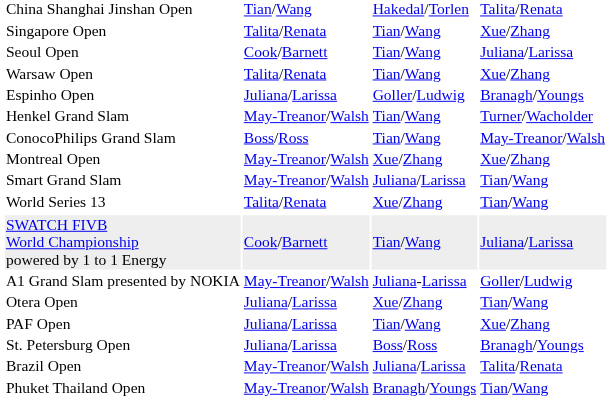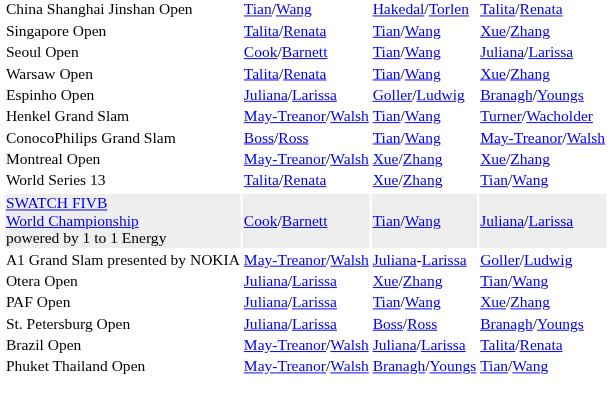 <table>
 <tr>
 <td>China Shanghai Jinshan Open</td>
 <td> <a href='#'>Tian</a>/<a href='#'>Wang</a></td>
 <td> <a href='#'>Hakedal</a>/<a href='#'>Torlen</a></td>
 <td> <a href='#'>Talita</a>/<a href='#'>Renata</a></td>
 </tr>
 <tr>
 <td>Singapore Open</td>
 <td> <a href='#'>Talita</a>/<a href='#'>Renata</a></td>
 <td> <a href='#'>Tian</a>/<a href='#'>Wang</a></td>
 <td> <a href='#'>Xue</a>/<a href='#'>Zhang</a></td>
 </tr>
 <tr>
 <td>Seoul Open</td>
 <td> <a href='#'>Cook</a>/<a href='#'>Barnett</a></td>
 <td> <a href='#'>Tian</a>/<a href='#'>Wang</a></td>
 <td> <a href='#'>Juliana</a>/<a href='#'>Larissa</a></td>
 </tr>
 <tr>
 <td>Warsaw Open</td>
 <td> <a href='#'>Talita</a>/<a href='#'>Renata</a></td>
 <td> <a href='#'>Tian</a>/<a href='#'>Wang</a></td>
 <td> <a href='#'>Xue</a>/<a href='#'>Zhang</a></td>
 </tr>
 <tr>
 <td>Espinho Open</td>
 <td> <a href='#'>Juliana</a>/<a href='#'>Larissa</a></td>
 <td> <a href='#'>Goller</a>/<a href='#'>Ludwig</a></td>
 <td> <a href='#'>Branagh</a>/<a href='#'>Youngs</a></td>
 </tr>
 <tr>
 <td>Henkel Grand Slam</td>
 <td> <a href='#'>May-Treanor</a>/<a href='#'>Walsh</a></td>
 <td> <a href='#'>Tian</a>/<a href='#'>Wang</a></td>
 <td> <a href='#'>Turner</a>/<a href='#'>Wacholder</a></td>
 </tr>
 <tr>
 <td>ConocoPhilips Grand Slam</td>
 <td> <a href='#'>Boss</a>/<a href='#'>Ross</a></td>
 <td> <a href='#'>Tian</a>/<a href='#'>Wang</a></td>
 <td> <a href='#'>May-Treanor</a>/<a href='#'>Walsh</a></td>
 </tr>
 <tr>
 <td>Montreal Open</td>
 <td> <a href='#'>May-Treanor</a>/<a href='#'>Walsh</a></td>
 <td> <a href='#'>Xue</a>/<a href='#'>Zhang</a></td>
 <td> <a href='#'>Xue</a>/<a href='#'>Zhang</a></td>
-</tr>
-<tr>
-<td>Smart Grand Slam</td>
-<td> <a href='#'>May-Treanor</a>/<a href='#'>Walsh</a></td>
-<td> <a href='#'>Juliana</a>/<a href='#'>Larissa</a></td>
-<td> <a href='#'>Tian</a>/<a href='#'>Wang</a></td>
 </tr>
 <tr>
 <td>World Series 13</td>
 <td> <a href='#'>Talita</a>/<a href='#'>Renata</a></td>
 <td> <a href='#'>Xue</a>/<a href='#'>Zhang</a></td>
 <td> <a href='#'>Tian</a>/<a href='#'>Wang</a></td>
 </tr>
 <tr>
 </tr>
 <tr bgcolor="#EEEEEE">
 <td><a href='#'>SWATCH FIVB <br>World Championship</a> <br>powered by 1 to 1 Energy</td>
 <td> <a href='#'>Cook</a>/<a href='#'>Barnett</a></td>
 <td> <a href='#'>Tian</a>/<a href='#'>Wang</a></td>
 <td> <a href='#'>Juliana</a>/<a href='#'>Larissa</a></td>
 </tr>
 <tr>
 <td>A1 Grand Slam presented by NOKIA</td>
 <td> <a href='#'>May-Treanor</a>/<a href='#'>Walsh</a></td>
 <td> <a href='#'>Juliana</a>-<a href='#'>Larissa</a></td>
 <td> <a href='#'>Goller</a>/<a href='#'>Ludwig</a></td>
 </tr>
 <tr>
 <td>Otera Open</td>
 <td> <a href='#'>Juliana</a>/<a href='#'>Larissa</a></td>
 <td> <a href='#'>Xue</a>/<a href='#'>Zhang</a></td>
 <td> <a href='#'>Tian</a>/<a href='#'>Wang</a></td>
 </tr>
 <tr>
 <td>PAF Open</td>
 <td> <a href='#'>Juliana</a>/<a href='#'>Larissa</a></td>
 <td> <a href='#'>Tian</a>/<a href='#'>Wang</a></td>
 <td> <a href='#'>Xue</a>/<a href='#'>Zhang</a></td>
 </tr>
 <tr>
 <td>St. Petersburg Open</td>
 <td> <a href='#'>Juliana</a>/<a href='#'>Larissa</a></td>
 <td> <a href='#'>Boss</a>/<a href='#'>Ross</a></td>
 <td> <a href='#'>Branagh</a>/<a href='#'>Youngs</a></td>
 </tr>
 <tr>
 <td>Brazil Open</td>
 <td> <a href='#'>May-Treanor</a>/<a href='#'>Walsh</a></td>
 <td> <a href='#'>Juliana</a>/<a href='#'>Larissa</a></td>
 <td> <a href='#'>Talita</a>/<a href='#'>Renata</a></td>
 </tr>
 <tr>
 <td>Phuket Thailand Open</td>
 <td> <a href='#'>May-Treanor</a>/<a href='#'>Walsh</a></td>
 <td> <a href='#'>Branagh</a>/<a href='#'>Youngs</a></td>
 <td> <a href='#'>Tian</a>/<a href='#'>Wang</a></td>
 </tr>
 </table>
